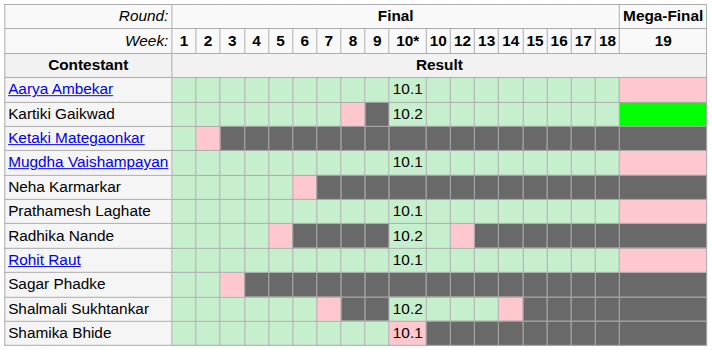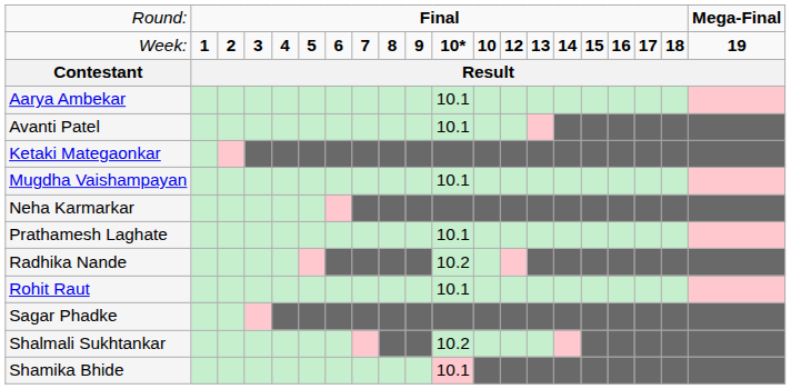 <table class="wikitable" style="margin:1em auto;">
 <tr>
 <td align="right"><em>Round:</em></td>
 <td align="center" colspan="18"><strong>Final</strong></td>
 <td align="center"><strong>Mega-Final</strong></td>
 </tr>
 <tr>
 <td align="right"><em>Week:</em></td>
 <td align="center"><strong>1</strong></td>
 <td align="center"><strong>2</strong></td>
 <td align="center"><strong>3</strong></td>
 <td align="center"><strong>4</strong></td>
 <td align="center"><strong>5</strong></td>
 <td align="center"><strong>6</strong></td>
 <td align="center"><strong>7</strong></td>
 <td align="center"><strong>8</strong></td>
 <td align="center"><strong>9</strong></td>
 <td align="center"><strong>10*</strong></td>
 <td align="center"><strong>10</strong></td>
 <td align="center"><strong>12</strong></td>
 <td align="center"><strong>13</strong></td>
 <td align="center"><strong>14</strong></td>
 <td align="center"><strong>15</strong></td>
 <td align="center"><strong>16</strong></td>
 <td align="center"><strong>17</strong></td>
 <td align="center"><strong>18</strong></td>
 <td align="center"><strong>19</strong></td>
 </tr>
 <tr>
 <th align="center">Contestant</th>
 <th align="center" colspan="19">Result</th>
 </tr>
 <tr>
 <td style="background:whitesmoke"><a href='#'>Aarya Ambekar</a></td>
 <td style="background:#c6efce;">    </td>
 <td style="background:#c6efce;">    </td>
 <td style="background:#c6efce;">    </td>
 <td style="background:#c6efce;">    </td>
 <td style="background:#c6efce;">    </td>
 <td style="background:#c6efce;">    </td>
 <td style="background:#c6efce;">    </td>
 <td style="background:#c6efce;">    </td>
 <td style="background:#c6efce;">    </td>
 <td style="background:#c6efce;">10.1</td>
 <td style="background:#c6efce;">    </td>
 <td style="background:#c6efce;">    </td>
 <td style="background:#c6efce;">    </td>
 <td style="background:#c6efce;">    </td>
 <td style="background:#c6efce;">    </td>
 <td style="background:#c6efce;">    </td>
 <td style="background:#c6efce;">    </td>
 <td style="background:#c6efce;">    </td>
 <td style="background:#ffc7ce;">    </td>
 </tr>
 <tr>
-<td style="background:whitesmoke">Kartiki Gaikwad</td>
+<td style="background:whitesmoke">Avanti Patel</td>
 <td style="background:#c6efce;">    </td>
 <td style="background:#c6efce;">    </td>
 <td style="background:#c6efce;">    </td>
 <td style="background:#c6efce;">    </td>
 <td style="background:#c6efce;">    </td>
 <td style="background:#c6efce;">    </td>
 <td style="background:#c6efce;">    </td>
-<td style="background:#ffc7ce;">    </td>
-<td style="background:#696969;">    </td>
-<td style="background:#c6efce;">10.2</td>
 <td style="background:#c6efce;">    </td>
 <td style="background:#c6efce;">    </td>
-<td style="background:#c6efce;">    </td>
-<td style="background:#c6efce">    </td>
+<td style="background:#c6efce;">10.1</td>
 <td style="background:#c6efce;">    </td>
 <td style="background:#c6efce;">    </td>
-<td style="background:#c6efce;">    </td>
-<td style="background:#c6efce;">    </td>
-<td style="background:#00ff00;">    </td>
+<td style="background:#ffc7ce;">    </td>
+<td style="background:#696969">    </td>
+<td style="background:#696969;">    </td>
+<td style="background:#696969;">    </td>
+<td style="background:#696969;">    </td>
+<td style="background:#696969;">    </td>
+<td style="background:#696969;">    </td>
 </tr>
 <tr>
 <td style="background:whitesmoke"><a href='#'>Ketaki Mategaonkar</a></td>
 <td style="background:#c6efce;">    </td>
 <td style="background:#ffc7ce;">    </td>
 <td style="background:#696969;">    </td>
 <td style="background:#696969;">    </td>
 <td style="background:#696969;">    </td>
 <td style="background:#696969;">    </td>
 <td style="background:#696969;">    </td>
 <td style="background:#696969;">    </td>
 <td style="background:#696969;">    </td>
 <td style="background:#696969;">    </td>
 <td style="background:#696969;">    </td>
 <td style="background:#696969;">    </td>
 <td style="background:#696969;">    </td>
 <td style="background:#696969;">    </td>
 <td style="background:#696969;">    </td>
 <td style="background:#696969;">    </td>
 <td style="background:#696969;">    </td>
 <td style="background:#696969;">    </td>
 <td style="background:#696969;">    </td>
 </tr>
 <tr>
 <td style="background:whitesmoke"><a href='#'>Mugdha Vaishampayan</a></td>
 <td style="background:#c6efce;">    </td>
 <td style="background:#c6efce;">    </td>
 <td style="background:#c6efce;">    </td>
 <td style="background:#c6efce;">    </td>
 <td style="background:#c6efce;">    </td>
 <td style="background:#c6efce;">    </td>
 <td style="background:#c6efce;">    </td>
 <td style="background:#c6efce;">    </td>
 <td style="background:#c6efce;">    </td>
 <td style="background:#c6efce;">10.1</td>
 <td style="background:#c6efce;">    </td>
 <td style="background:#c6efce;">    </td>
 <td style="background:#c6efce;">    </td>
 <td style="background:#c6efce">    </td>
 <td style="background:#c6efce;">    </td>
 <td style="background:#c6efce;">    </td>
 <td style="background:#c6efce;">    </td>
 <td style="background:#c6efce;">    </td>
 <td style="background:#ffc7ce;">    </td>
 </tr>
 <tr>
 <td style="background:whitesmoke">Neha Karmarkar</td>
 <td style="background:#c6efce;">    </td>
 <td style="background:#c6efce;">    </td>
 <td style="background:#c6efce;">    </td>
 <td style="background:#c6efce;">    </td>
 <td style="background:#c6efce;">    </td>
 <td style="background:#ffc7ce;">    </td>
 <td style="background:#696969;">    </td>
 <td style="background:#696969;">    </td>
 <td style="background:#696969;">    </td>
 <td style="background:#696969;">    </td>
 <td style="background:#696969;">    </td>
 <td style="background:#696969;">    </td>
 <td style="background:#696969;">    </td>
 <td style="background:#696969;">    </td>
 <td style="background:#696969;">    </td>
 <td style="background:#696969;">    </td>
 <td style="background:#696969;">    </td>
 <td style="background:#696969;">    </td>
 <td style="background:#696969;">    </td>
 </tr>
 <tr>
 <td style="background:whitesmoke">Prathamesh Laghate</td>
 <td style="background:#c6efce;">    </td>
 <td style="background:#c6efce;">    </td>
 <td style="background:#c6efce;">    </td>
 <td style="background:#c6efce;">    </td>
 <td style="background:#c6efce;">    </td>
 <td style="background:#c6efce;">    </td>
 <td style="background:#c6efce;">    </td>
 <td style="background:#c6efce;">    </td>
 <td style="background:#c6efce;">    </td>
 <td style="background:#c6efce;">10.1</td>
 <td style="background:#c6efce;">    </td>
 <td style="background:#c6efce;">    </td>
 <td style="background:#c6efce;">    </td>
 <td style="background:#c6efce">    </td>
 <td style="background:#c6efce;">    </td>
 <td style="background:#c6efce;">    </td>
 <td style="background:#c6efce;">    </td>
 <td style="background:#c6efce;">    </td>
 <td style="background:#ffc7ce;">    </td>
 </tr>
 <tr>
 <td style="background:whitesmoke">Radhika Nande</td>
 <td style="background:#c6efce;">    </td>
 <td style="background:#c6efce;">    </td>
 <td style="background:#c6efce;">    </td>
 <td style="background:#c6efce;">    </td>
 <td style="background:#ffc7ce;">    </td>
 <td style="background:#696969;">    </td>
 <td style="background:#696969;">    </td>
 <td style="background:#696969;">    </td>
 <td style="background:#696969;">    </td>
 <td style="background:#c6efce;">10.2</td>
 <td style="background:#c6efce;">    </td>
 <td style="background:#ffc7ce;">    </td>
 <td style="background:#696969;">    </td>
 <td style="background:#696969">    </td>
 <td style="background:#696969;">    </td>
 <td style="background:#696969;">    </td>
 <td style="background:#696969;">    </td>
 <td style="background:#696969;">    </td>
 <td style="background:#696969;">    </td>
 </tr>
 <tr>
 <td style="background:whitesmoke"><a href='#'>Rohit Raut</a></td>
 <td style="background:#c6efce;">    </td>
 <td style="background:#c6efce;">    </td>
 <td style="background:#c6efce;">    </td>
 <td style="background:#c6efce;">    </td>
 <td style="background:#c6efce;">    </td>
 <td style="background:#c6efce;">    </td>
 <td style="background:#c6efce;">    </td>
 <td style="background:#c6efce;">    </td>
 <td style="background:#c6efce;">    </td>
 <td style="background:#c6efce;">10.1</td>
 <td style="background:#c6efce;">    </td>
 <td style="background:#c6efce;">    </td>
 <td style="background:#c6efce;">    </td>
 <td style="background:#c6efce">    </td>
 <td style="background:#c6efce;">    </td>
 <td style="background:#c6efce;">    </td>
 <td style="background:#c6efce;">    </td>
 <td style="background:#c6efce;">    </td>
 <td style="background:#ffc7ce;">    </td>
 </tr>
 <tr>
 <td style="background:whitesmoke">Sagar Phadke</td>
 <td style="background:#c6efce;">    </td>
 <td style="background:#c6efce;">    </td>
 <td style="background:#ffc7ce;">    </td>
 <td style="background:#696969;">    </td>
 <td style="background:#696969;">    </td>
 <td style="background:#696969;">    </td>
 <td style="background:#696969;">    </td>
 <td style="background:#696969;">    </td>
 <td style="background:#696969;">    </td>
 <td style="background:#696969;">    </td>
 <td style="background:#696969;">    </td>
 <td style="background:#696969;">    </td>
 <td style="background:#696969;">    </td>
 <td style="background:#696969;">    </td>
 <td style="background:#696969;">    </td>
 <td style="background:#696969;">    </td>
 <td style="background:#696969;">    </td>
 <td style="background:#696969;">    </td>
 <td style="background:#696969;">    </td>
 </tr>
 <tr>
 <td style="background:whitesmoke">Shalmali Sukhtankar</td>
 <td style="background:#c6efce;">    </td>
 <td style="background:#c6efce;">    </td>
 <td style="background:#c6efce;">    </td>
 <td style="background:#c6efce;">    </td>
 <td style="background:#c6efce;">    </td>
 <td style="background:#c6efce;">    </td>
 <td style="background:#ffc7ce;">    </td>
 <td style="background:#696969;">    </td>
 <td style="background:#696969;">    </td>
 <td style="background:#c6efce;">10.2</td>
 <td style="background:#c6efce;">    </td>
 <td style="background:#c6efce;">    </td>
 <td style="background:#c6efce;">    </td>
 <td style="background:#ffc7ce">    </td>
 <td style="background:#696969;">    </td>
 <td style="background:#696969;">    </td>
 <td style="background:#696969;">    </td>
 <td style="background:#696969;">    </td>
 <td style="background:#696969;">    </td>
 </tr>
 <tr>
 <td style="background:whitesmoke">Shamika Bhide</td>
 <td style="background:#c6efce;">    </td>
 <td style="background:#c6efce;">    </td>
 <td style="background:#c6efce;">    </td>
 <td style="background:#c6efce;">    </td>
 <td style="background:#c6efce;">    </td>
 <td style="background:#c6efce;">    </td>
 <td style="background:#c6efce;">    </td>
 <td style="background:#c6efce;">    </td>
 <td style="background:#c6efce;">    </td>
 <td style="background:#ffc7ce;">10.1</td>
 <td style="background:#696969;">    </td>
 <td style="background:#696969;">    </td>
 <td style="background:#696969;">    </td>
 <td style="background:#696969;">    </td>
 <td style="background:#696969;">    </td>
 <td style="background:#696969;">    </td>
 <td style="background:#696969;">    </td>
 <td style="background:#696969;">    </td>
 <td style="background:#696969;">    </td>
 </tr>
 </table>
